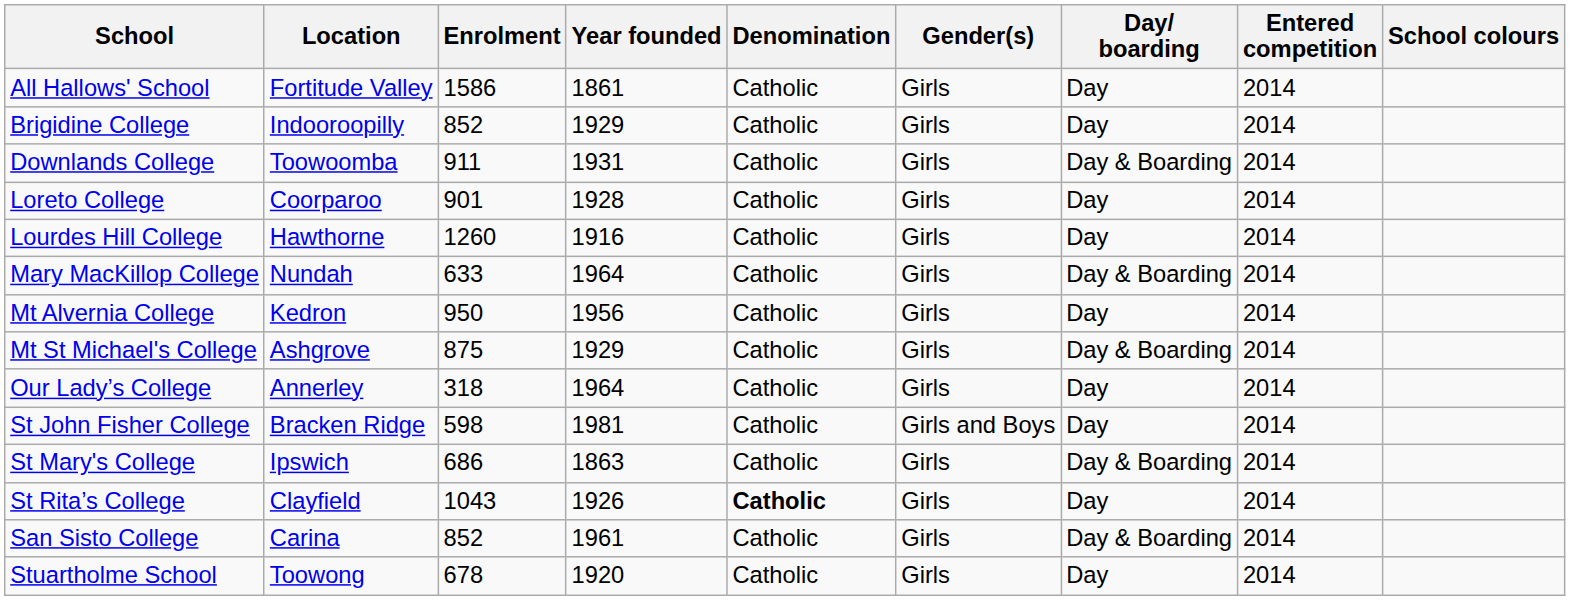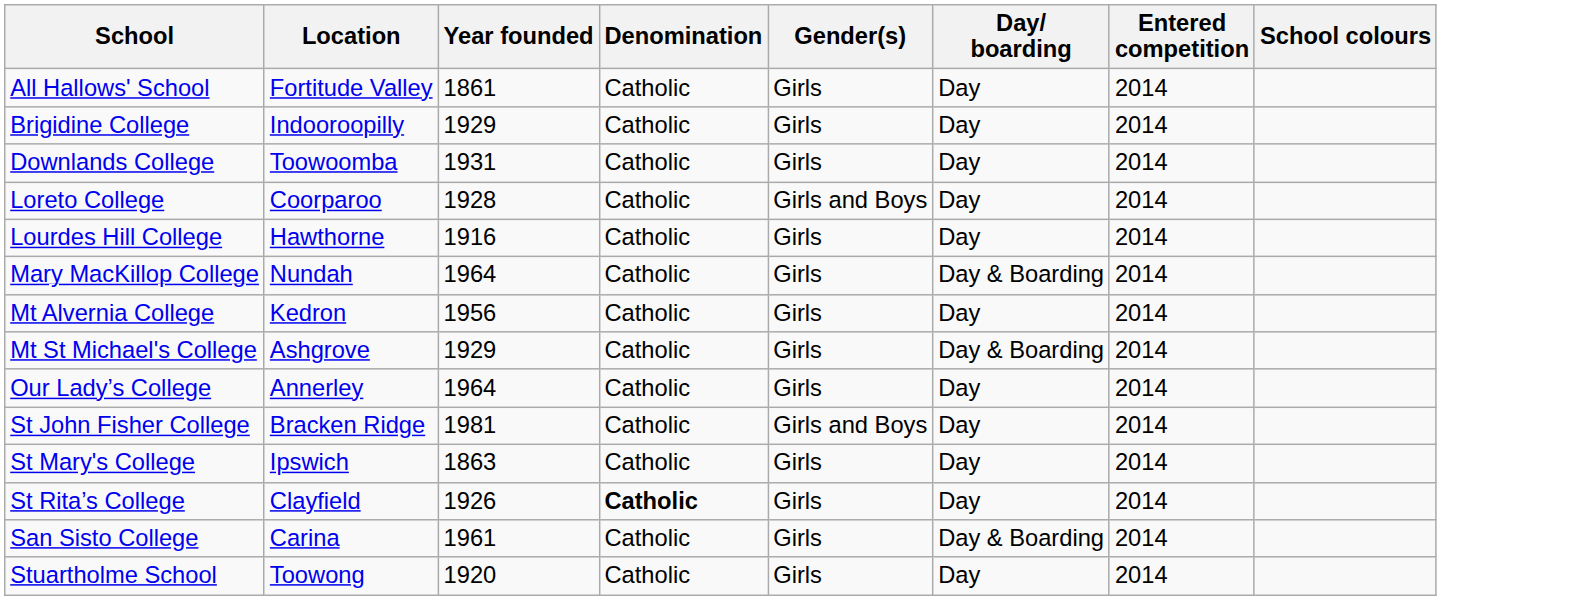 <table class="wikitable">
 <tr>
 <th>School</th>
 <th>Location</th>
-<th>Enrolment</th>
 <th>Year founded</th>
 <th>Denomination</th>
 <th>Gender(s)</th>
 <th>Day/<br>boarding</th>
 <th>Entered<br>competition</th>
 <th>School colours</th>
 </tr>
 <tr>
 <td><a href='#'>All Hallows' School</a></td>
 <td><a href='#'>Fortitude Valley</a></td>
-<td>1586</td>
 <td>1861</td>
 <td>Catholic</td>
 <td>Girls</td>
 <td>Day</td>
 <td>2014</td>
 <td></td>
 </tr>
 <tr>
 <td><a href='#'>Brigidine College</a></td>
 <td><a href='#'>Indooroopilly</a></td>
-<td>852</td>
 <td>1929</td>
 <td>Catholic</td>
 <td>Girls</td>
 <td>Day</td>
 <td>2014</td>
 <td></td>
 </tr>
 <tr>
 <td><a href='#'>Downlands College</a></td>
 <td><a href='#'>Toowoomba</a></td>
-<td>911</td>
 <td>1931</td>
-<td>Catholic</td>
-<td>Girls</td>
-<td>Day & Boarding</td>
-<td>2014</td>
-<td></td>
-</tr>
-<tr>
-<td><a href='#'>Loreto College</a></td>
-<td><a href='#'>Coorparoo</a></td>
-<td>901</td>
-<td>1928</td>
 <td>Catholic</td>
 <td>Girls</td>
 <td>Day</td>
 <td>2014</td>
 <td></td>
 </tr>
 <tr>
+<td><a href='#'>Loreto College</a></td>
+<td><a href='#'>Coorparoo</a></td>
+<td>1928</td>
+<td>Catholic</td>
+<td>Girls and Boys</td>
+<td>Day</td>
+<td>2014</td>
+<td></td>
+</tr>
+<tr>
 <td><a href='#'>Lourdes Hill College</a></td>
 <td><a href='#'>Hawthorne</a></td>
-<td>1260</td>
 <td>1916</td>
 <td>Catholic</td>
 <td>Girls</td>
 <td>Day</td>
 <td>2014</td>
 <td></td>
 </tr>
 <tr>
 <td><a href='#'>Mary MacKillop College</a></td>
 <td><a href='#'>Nundah</a></td>
-<td>633</td>
 <td>1964</td>
 <td>Catholic</td>
 <td>Girls</td>
 <td>Day & Boarding</td>
 <td>2014</td>
 <td></td>
 </tr>
 <tr>
 <td><a href='#'>Mt Alvernia College</a></td>
 <td><a href='#'>Kedron</a></td>
-<td>950</td>
 <td>1956</td>
 <td>Catholic</td>
 <td>Girls</td>
 <td>Day</td>
 <td>2014</td>
 <td></td>
 </tr>
 <tr>
 <td><a href='#'>Mt St Michael's College</a></td>
 <td><a href='#'>Ashgrove</a></td>
-<td>875</td>
 <td>1929</td>
 <td>Catholic</td>
 <td>Girls</td>
 <td>Day & Boarding</td>
 <td>2014</td>
 <td></td>
 </tr>
 <tr>
 <td><a href='#'>Our Lady’s College</a></td>
 <td><a href='#'>Annerley</a></td>
-<td>318</td>
 <td>1964</td>
 <td>Catholic</td>
 <td>Girls</td>
 <td>Day</td>
 <td>2014</td>
 <td></td>
 </tr>
 <tr>
 <td><a href='#'>St John Fisher College</a></td>
 <td><a href='#'>Bracken Ridge</a></td>
-<td>598</td>
 <td>1981</td>
 <td>Catholic</td>
 <td>Girls and Boys</td>
 <td>Day</td>
 <td>2014</td>
 <td></td>
 </tr>
 <tr>
 <td><a href='#'>St Mary's College</a></td>
 <td><a href='#'>Ipswich</a></td>
-<td>686</td>
 <td>1863</td>
 <td>Catholic</td>
 <td>Girls</td>
-<td>Day & Boarding</td>
+<td>Day</td>
 <td>2014</td>
 <td></td>
 </tr>
 <tr>
 <td><a href='#'>St Rita’s College</a></td>
 <td><a href='#'>Clayfield</a></td>
-<td>1043</td>
 <td>1926</td>
 <td><strong>Catholic</strong></td>
 <td>Girls</td>
 <td>Day</td>
 <td>2014</td>
 <td></td>
 </tr>
 <tr>
 <td><a href='#'>San Sisto College</a></td>
 <td><a href='#'>Carina</a></td>
-<td>852</td>
 <td>1961</td>
 <td>Catholic</td>
 <td>Girls</td>
 <td>Day & Boarding</td>
 <td>2014</td>
 <td></td>
 </tr>
 <tr>
 <td><a href='#'>Stuartholme School</a></td>
 <td><a href='#'>Toowong</a></td>
-<td>678</td>
 <td>1920</td>
 <td>Catholic</td>
 <td>Girls</td>
 <td>Day</td>
 <td>2014</td>
 <td></td>
 </tr>
 </table>
